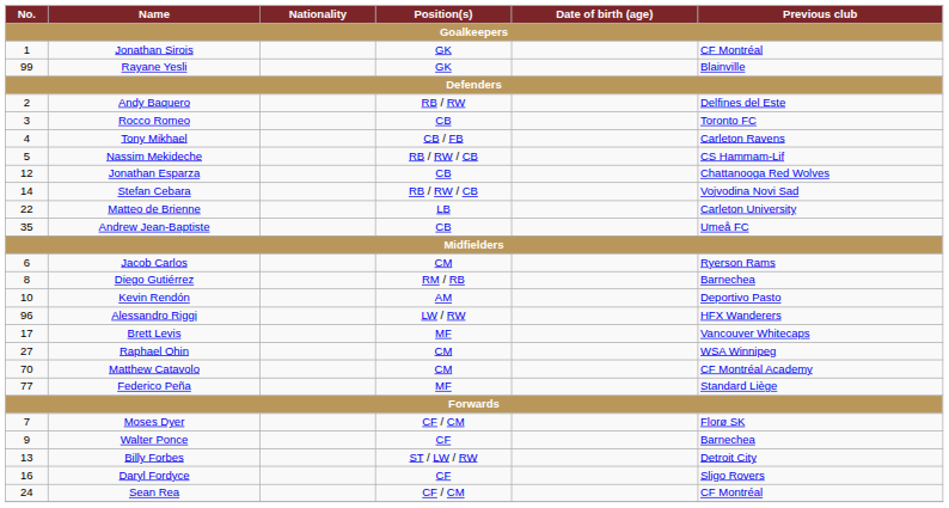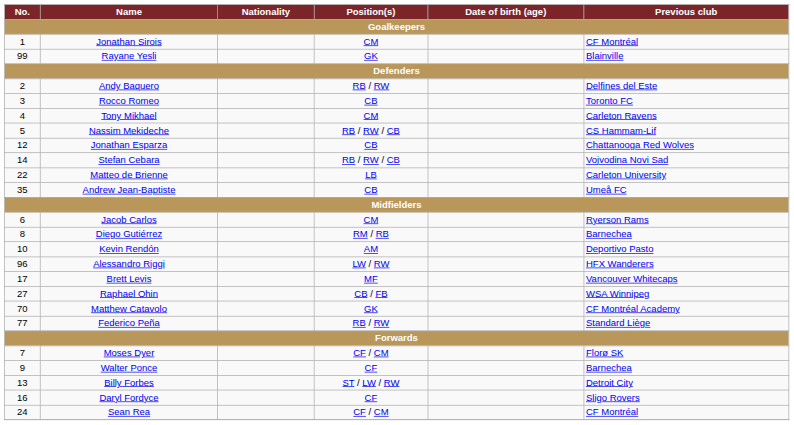 <table class="wikitable" style="text-align:center; font-size:86%; width:90%;">
 <tr>
 <th style="background:#7c2529; color:white; text-align:center;">No.</th>
 <th style="background:#7c2529; color:white; text-align:center;">Name</th>
 <th style="background:#7c2529; color:white; text-align:center;">Nationality</th>
 <th style="background:#7c2529; color:white; text-align:center;">Position(s)</th>
 <th style="background:#7c2529; color:white; text-align:center;">Date of birth (age)</th>
 <th style="background:#7c2529; color:white; text-align:center;">Previous club</th>
 </tr>
 <tr>
 <th colspan="7" style="background:#b9975b; color:white; text-align:center;">Goalkeepers</th>
 </tr>
 <tr>
 <td>1</td>
 <td><a href='#'>Jonathan Sirois</a></td>
 <td></td>
-<td><a href='#'>GK</a></td>
+<td><a href='#'>CM</a></td>
 <td></td>
 <td align="left"> <a href='#'>CF Montréal</a></td>
 </tr>
 <tr>
 <td>99</td>
 <td><a href='#'>Rayane Yesli</a></td>
 <td></td>
 <td><a href='#'>GK</a></td>
 <td></td>
 <td align="left"> <a href='#'>Blainville</a></td>
 </tr>
 <tr>
 <th colspan="6" style="background:#b9975b; color:white; text-align:center;">Defenders</th>
 </tr>
 <tr>
 <td>2</td>
 <td><a href='#'>Andy Baquero</a></td>
 <td></td>
 <td><a href='#'>RB</a> / <a href='#'>RW</a></td>
 <td></td>
 <td align="left"> <a href='#'>Delfines del Este</a></td>
 </tr>
 <tr>
 <td>3</td>
 <td><a href='#'>Rocco Romeo</a></td>
 <td></td>
 <td><a href='#'>CB</a></td>
 <td></td>
 <td align="left"> <a href='#'>Toronto FC</a></td>
 </tr>
 <tr>
 <td>4</td>
 <td><a href='#'>Tony Mikhael</a></td>
 <td></td>
-<td><a href='#'>CB</a> / <a href='#'>FB</a></td>
+<td><a href='#'>CM</a></td>
 <td></td>
 <td align="left"> <a href='#'>Carleton Ravens</a></td>
 </tr>
 <tr>
 <td>5</td>
 <td><a href='#'>Nassim Mekideche</a></td>
 <td></td>
 <td><a href='#'>RB</a> / <a href='#'>RW</a> / <a href='#'>CB</a></td>
 <td></td>
 <td align="left"> <a href='#'>CS Hammam-Lif</a></td>
 </tr>
 <tr>
 <td>12</td>
 <td><a href='#'>Jonathan Esparza</a></td>
 <td></td>
 <td><a href='#'>CB</a></td>
 <td></td>
 <td align="left"> <a href='#'>Chattanooga Red Wolves</a></td>
 </tr>
 <tr>
 <td>14</td>
 <td><a href='#'>Stefan Cebara</a></td>
 <td></td>
 <td><a href='#'>RB</a> / <a href='#'>RW</a> / <a href='#'>CB</a></td>
 <td></td>
 <td align="left"> <a href='#'>Vojvodina Novi Sad</a></td>
 </tr>
 <tr>
 <td>22</td>
 <td><a href='#'>Matteo de Brienne</a></td>
 <td></td>
 <td><a href='#'>LB</a></td>
 <td></td>
 <td align="left"> <a href='#'>Carleton University</a></td>
 </tr>
 <tr>
 <td>35</td>
 <td><a href='#'>Andrew Jean-Baptiste</a></td>
 <td></td>
 <td><a href='#'>CB</a></td>
 <td></td>
 <td align="left"> <a href='#'>Umeå FC</a></td>
 </tr>
 <tr>
 <th colspan="6" style="background:#b9975b; color:white; text-align:center;">Midfielders</th>
 </tr>
 <tr>
 <td>6</td>
 <td><a href='#'>Jacob Carlos</a></td>
 <td></td>
 <td><a href='#'>CM</a></td>
 <td></td>
 <td align="left"> <a href='#'>Ryerson Rams</a></td>
 </tr>
 <tr>
 <td>8</td>
 <td><a href='#'>Diego Gutiérrez</a></td>
 <td></td>
 <td><a href='#'>RM</a> /  <a href='#'>RB</a></td>
 <td></td>
 <td align="left"> <a href='#'>Barnechea</a></td>
 </tr>
 <tr>
 <td>10</td>
 <td><a href='#'>Kevin Rendón</a></td>
 <td></td>
 <td><a href='#'>AM</a></td>
 <td></td>
 <td align="left"> <a href='#'>Deportivo Pasto</a></td>
 </tr>
 <tr>
 <td>96</td>
 <td><a href='#'>Alessandro Riggi</a></td>
 <td></td>
 <td><a href='#'>LW</a> / <a href='#'>RW</a></td>
 <td></td>
 <td align="left"> <a href='#'>HFX Wanderers</a></td>
 </tr>
 <tr>
 <td>17</td>
 <td><a href='#'>Brett Levis</a></td>
 <td></td>
 <td><a href='#'>MF</a></td>
 <td></td>
 <td align="left"> <a href='#'>Vancouver Whitecaps</a></td>
 </tr>
 <tr>
 <td>27</td>
 <td><a href='#'>Raphael Ohin</a></td>
 <td></td>
-<td><a href='#'>CM</a></td>
+<td><a href='#'>CB</a> / <a href='#'>FB</a></td>
 <td></td>
 <td align="left"> <a href='#'>WSA Winnipeg</a></td>
 </tr>
 <tr>
 <td>70</td>
 <td><a href='#'>Matthew Catavolo</a></td>
 <td></td>
-<td><a href='#'>CM</a></td>
+<td><a href='#'>GK</a></td>
 <td></td>
 <td align="left"> <a href='#'>CF Montréal Academy</a></td>
 </tr>
 <tr>
 <td>77</td>
 <td><a href='#'>Federico Peña</a></td>
 <td></td>
-<td><a href='#'>MF</a></td>
+<td><a href='#'>RB</a> / <a href='#'>RW</a></td>
 <td></td>
 <td align="left"> <a href='#'>Standard Liège</a></td>
 </tr>
 <tr>
 <th colspan="6" style="background:#b9975b; color:white; text-align:center;">Forwards</th>
 </tr>
 <tr>
 <td>7</td>
 <td><a href='#'>Moses Dyer</a></td>
 <td></td>
 <td><a href='#'>CF</a> / <a href='#'>CM</a></td>
 <td></td>
 <td align="left"> <a href='#'>Florø SK</a></td>
 </tr>
 <tr>
 <td>9</td>
 <td><a href='#'>Walter Ponce</a></td>
 <td></td>
 <td><a href='#'>CF</a></td>
 <td></td>
 <td align="left"> <a href='#'>Barnechea</a></td>
 </tr>
 <tr>
 <td>13</td>
 <td><a href='#'>Billy Forbes</a></td>
 <td></td>
 <td><a href='#'>ST</a> / <a href='#'>LW</a> / <a href='#'>RW</a></td>
 <td></td>
 <td align="left"> <a href='#'>Detroit City</a></td>
 </tr>
 <tr>
 <td>16</td>
 <td><a href='#'>Daryl Fordyce</a></td>
 <td></td>
 <td><a href='#'>CF</a></td>
 <td></td>
 <td align="left"> <a href='#'>Sligo Rovers</a></td>
 </tr>
 <tr>
 <td>24</td>
 <td><a href='#'>Sean Rea</a></td>
 <td></td>
 <td><a href='#'>CF</a> / <a href='#'>CM</a></td>
 <td></td>
 <td align="left"> <a href='#'>CF Montréal</a></td>
 </tr>
 <tr>
 </tr>
 </table>
